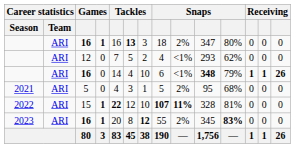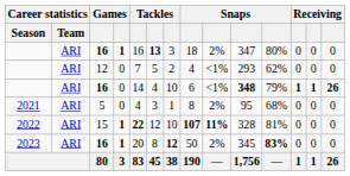 <table class="wikitable" style="text-align: center;">
 <tr>
 <th colspan="2">Career statistics</th>
 <th colspan="2">Games</th>
 <th colspan="3">Tackles</th>
 <th colspan="4">Snaps</th>
 <th colspan="3">Receiving</th>
 </tr>
 <tr>
 <th>Season</th>
 <th>Team</th>
 <th></th>
 <th></th>
 <th></th>
 <th></th>
 <th></th>
 <th></th>
 <th></th>
 <th></th>
 <th></th>
 <th></th>
 <th></th>
 <th></th>
 </tr>
 <tr>
 <td></td>
 <td><a href='#'>ARI</a></td>
 <td><strong>16</strong></td>
 <td><strong>1</strong></td>
 <td>16</td>
 <td><strong>13</strong></td>
 <td>3</td>
 <td>18</td>
 <td>2%</td>
 <td>347</td>
 <td>80%</td>
 <td>0</td>
 <td>0</td>
 <td>0</td>
 </tr>
 <tr>
 <td></td>
 <td><a href='#'>ARI</a></td>
 <td>12</td>
 <td>0</td>
 <td>7</td>
 <td>5</td>
 <td>2</td>
 <td>4</td>
 <td><1%</td>
 <td>293</td>
 <td>62%</td>
 <td>0</td>
 <td>0</td>
 <td>0</td>
 </tr>
 <tr>
 <td></td>
 <td><a href='#'>ARI</a></td>
 <td><strong>16</strong></td>
 <td>0</td>
 <td>14</td>
 <td>4</td>
 <td>10</td>
 <td>6</td>
 <td><1%</td>
 <td><strong>348</strong></td>
 <td>79%</td>
 <td><strong>1</strong></td>
 <td><strong>1</strong></td>
 <td><strong>26</strong></td>
 </tr>
 <tr>
 <td><a href='#'>2021</a></td>
 <td><a href='#'>ARI</a></td>
 <td>5</td>
 <td>0</td>
 <td>4</td>
 <td>3</td>
 <td>1</td>
-<td>5</td>
+<td>8</td>
 <td>2%</td>
 <td>95</td>
 <td>68%</td>
 <td>0</td>
 <td>0</td>
 <td>0</td>
 </tr>
 <tr>
 <td><a href='#'>2022</a></td>
 <td><a href='#'>ARI</a></td>
 <td>15</td>
 <td><strong>1</strong></td>
 <td><strong>22</strong></td>
 <td>12</td>
 <td>10</td>
 <td><strong>107</strong></td>
 <td><strong>11%</strong></td>
 <td>328</td>
 <td>81%</td>
 <td>0</td>
 <td>0</td>
 <td>0</td>
 </tr>
 <tr>
 <td><a href='#'>2023</a></td>
 <td><a href='#'>ARI</a></td>
 <td><strong>16</strong></td>
 <td><strong>1</strong></td>
 <td>20</td>
 <td>8</td>
 <td><strong>12</strong></td>
-<td>55</td>
+<td>50</td>
 <td>2%</td>
 <td>345</td>
 <td><strong>83%</strong></td>
 <td>0</td>
 <td>0</td>
 <td>0</td>
 </tr>
 <tr>
 <th colspan="2"></th>
 <th>80</th>
 <th>3</th>
 <th>83</th>
 <th>45</th>
 <th>38</th>
 <th>190</th>
 <th>—</th>
 <th>1,756</th>
 <th>—</th>
 <th><strong>1</strong></th>
 <th><strong>1</strong></th>
 <th><strong>26</strong></th>
 </tr>
 </table>
